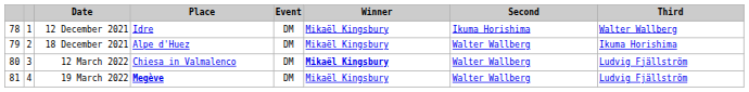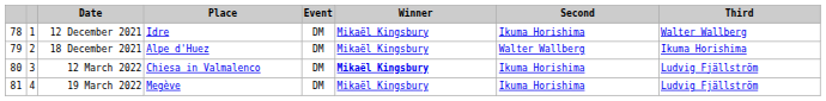 <table class="wikitable plainrowheaders" style="background:#fff; font-size:86%; line-height:16px; border:grey solid 1px; border-collapse:collapse;">
 <tr>
 <th scope="col" style="background:#ccc; width:20px;"></th>
 <th scope="col" style="background:#ccc; width=30 px;"></th>
 <th scope="col" style="background:#ccc; width:120px;">Date</th>
 <th scope="col" style="background:#ccc; width:180px;">Place</th>
 <th scope="col" style="background:#ccc; width:15px;">Event</th>
 <th scope="col" style="background:#ccc; width:185px;">Winner</th>
 <th scope="col" style="background:#ccc; width:185px;">Second</th>
 <th scope="col" style="background:#ccc; width:185px;">Third</th>
 </tr>
 <tr>
 <td align="center">78</td>
 <td align="center">1</td>
 <td align="right">12 December 2021</td>
 <td> <a href='#'>Idre</a></td>
 <td align="center">DM</td>
 <td> <a href='#'>Mikaël Kingsbury</a></td>
 <td> <a href='#'>Ikuma Horishima</a></td>
 <td> <a href='#'>Walter Wallberg</a></td>
 </tr>
 <tr>
 <td align="center">79</td>
 <td align="center">2</td>
 <td align="right">18 December 2021</td>
 <td> <a href='#'>Alpe d'Huez</a></td>
 <td align="center">DM</td>
 <td> <a href='#'>Mikaël Kingsbury</a></td>
 <td> <a href='#'>Walter Wallberg</a></td>
 <td> <a href='#'>Ikuma Horishima</a></td>
 </tr>
 <tr>
 <td align="center">80</td>
 <td align="center">3</td>
 <td align="right">12 March 2022</td>
 <td> <a href='#'>Chiesa in Valmalenco</a></td>
 <td align="center">DM</td>
 <td><strong> <a href='#'>Mikaël Kingsbury</a></strong></td>
-<td> <a href='#'>Walter Wallberg</a></td>
+<td> <a href='#'>Ikuma Horishima</a></td>
 <td> <a href='#'>Ludvig Fjällström</a></td>
 </tr>
 <tr>
 <td align="center">81</td>
 <td align="center">4</td>
 <td align="right">19 March 2022</td>
-<td><strong> <a href='#'>Megève</a></strong></td>
+<td> <a href='#'>Megève</a></td>
 <td align="center">DM</td>
 <td> <a href='#'>Mikaël Kingsbury</a></td>
-<td> <a href='#'>Walter Wallberg</a></td>
+<td> <a href='#'>Ikuma Horishima</a></td>
 <td> <a href='#'>Ludvig Fjällström</a></td>
 </tr>
 </table>
